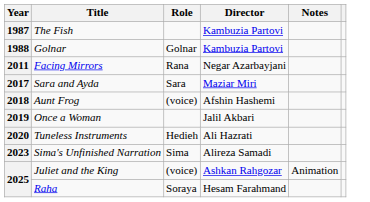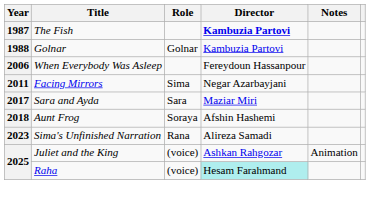 <table class="wikitable plainrowheaders sortable" style="font-size:100%">
 <tr>
 <th scope="col">Year</th>
 <th scope="col">Title</th>
 <th scope="col">Role</th>
 <th scope="col">Director</th>
 <th class="unsortable" scope="col">Notes</th>
 <th scope="col" class="unsortable"></th>
 </tr>
 <tr>
 <th scope="row">1987</th>
 <td><em>The Fish</em></td>
 <td></td>
-<td><a href='#'>Kambuzia Partovi</a></td>
+<td><strong><a href='#'>Kambuzia Partovi</a></strong></td>
 <td></td>
 <td></td>
 </tr>
 <tr>
 <th scope="row">1988</th>
 <td><em>Golnar</em></td>
 <td>Golnar</td>
 <td><a href='#'>Kambuzia Partovi</a></td>
 <td></td>
 <td></td>
 </tr>
 <tr>
+<th scope="row">2006</th>
+<td><em>When Everybody Was Asleep</em></td>
+<td></td>
+<td>Fereydoun Hassanpour</td>
+<td></td>
+<td></td>
+</tr>
+<tr>
 <th scope="row">2011</th>
 <td><em><a href='#'>Facing Mirrors</a></em></td>
-<td>Rana</td>
+<td>Sima</td>
 <td>Negar Azarbayjani</td>
 <td></td>
 <td></td>
 </tr>
 <tr>
 <th scope="row">2017</th>
 <td><em>Sara and Ayda</em></td>
 <td>Sara</td>
 <td><a href='#'>Maziar Miri</a></td>
 <td></td>
 <td></td>
 </tr>
 <tr>
 <th scope="row">2018</th>
 <td><em>Aunt Frog</em></td>
-<td>(voice)</td>
+<td>Soraya</td>
 <td>Afshin Hashemi</td>
-<td></td>
-<td></td>
-</tr>
-<tr>
-<th scope="row">2019</th>
-<td><em>Once a Woman</em></td>
-<td></td>
-<td>Jalil Akbari</td>
-<td></td>
-<td></td>
-</tr>
-<tr>
-<th scope="row">2020</th>
-<td><em>Tuneless Instruments</em></td>
-<td>Hedieh</td>
-<td>Ali Hazrati</td>
 <td></td>
 <td></td>
 </tr>
 <tr>
 <th scope="row">2023</th>
 <td><em>Sima's Unfinished Narration</em></td>
-<td>Sima</td>
+<td>Rana</td>
 <td>Alireza Samadi</td>
 <td></td>
 <td></td>
 </tr>
 <tr>
 <th scope="row" rowspan="2">2025</th>
 <td><em>Juliet and the King</em></td>
 <td>(voice)</td>
 <td><a href='#'>Ashkan Rahgozar</a></td>
 <td>Animation</td>
 <td></td>
 </tr>
 <tr>
 <td><em><a href='#'>Raha</a></em></td>
-<td>Soraya</td>
-<td>Hesam Farahmand</td>
+<td>(voice)</td>
+<td style="background: paleturquoise;">Hesam Farahmand</td>
 <td></td>
 <td></td>
 </tr>
 </table>
